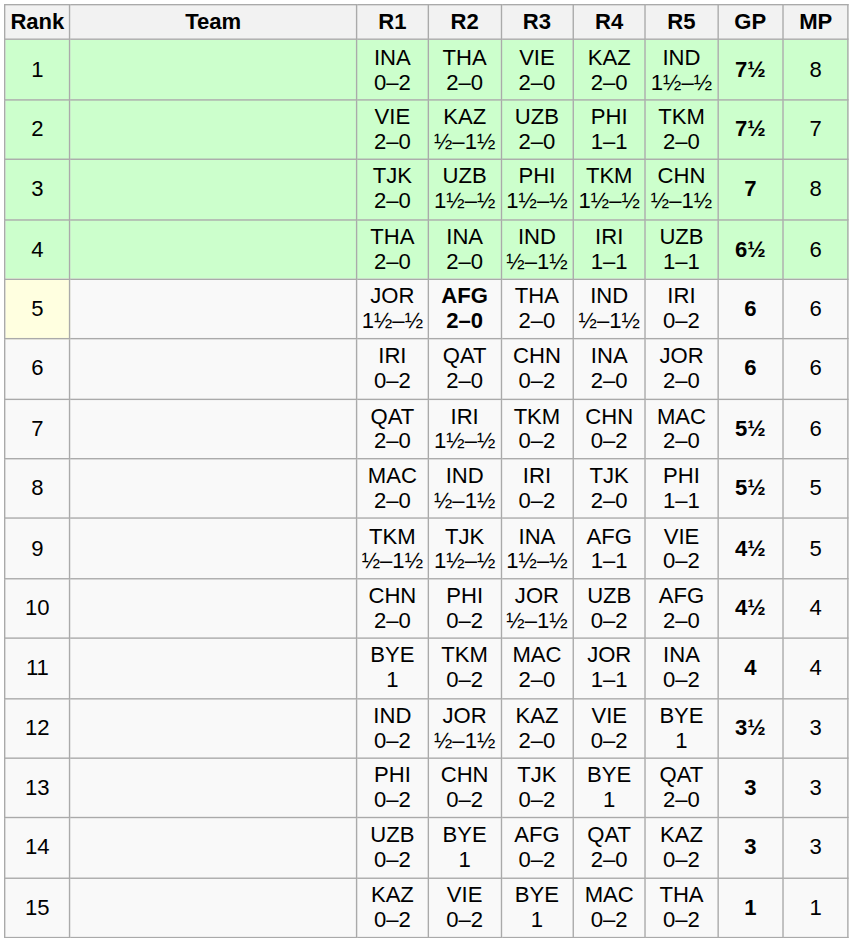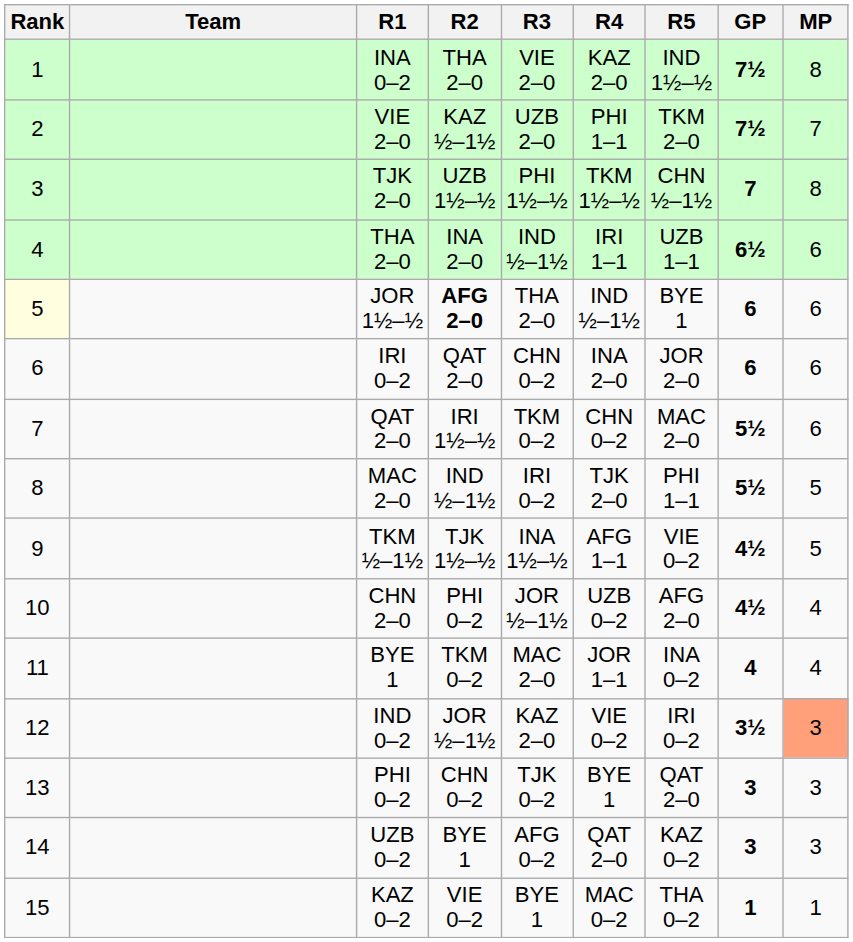 <table class=wikitable style="text-align:center">
 <tr>
 <th width=40>Rank</th>
 <th width=200>Team</th>
 <th width=45>R1</th>
 <th width=45>R2</th>
 <th width=45>R3</th>
 <th width=45>R4</th>
 <th width=45>R5</th>
 <th width=40>GP</th>
 <th width=40>MP</th>
 </tr>
 <tr style="background:#ccffcc;">
 <td>1</td>
 <td align=left></td>
 <td>INA<br>0–2</td>
 <td>THA<br>2–0</td>
 <td>VIE<br>2–0</td>
 <td>KAZ<br>2–0</td>
 <td>IND<br>1½–½</td>
 <td><strong>7½</strong></td>
 <td>8</td>
 </tr>
 <tr style="background:#ccffcc;">
 <td>2</td>
 <td align=left></td>
 <td>VIE<br>2–0</td>
 <td>KAZ<br>½–1½</td>
 <td>UZB<br>2–0</td>
 <td>PHI<br>1–1</td>
 <td>TKM<br>2–0</td>
 <td><strong>7½</strong></td>
 <td>7</td>
 </tr>
 <tr style="background:#ccffcc;">
 <td>3</td>
 <td align=left></td>
 <td>TJK<br>2–0</td>
 <td>UZB<br>1½–½</td>
 <td>PHI<br>1½–½</td>
 <td>TKM<br>1½–½</td>
 <td>CHN<br>½–1½</td>
 <td><strong>7</strong></td>
 <td>8</td>
 </tr>
 <tr style="background:#ccffcc;">
 <td>4</td>
 <td align=left></td>
 <td>THA<br>2–0</td>
 <td>INA<br>2–0</td>
 <td>IND<br>½–1½</td>
 <td>IRI<br>1–1</td>
 <td>UZB<br>1–1</td>
 <td><strong>6½</strong></td>
 <td>6</td>
 </tr>
 <tr>
 <td style="background: lightyellow;">5</td>
 <td align=left></td>
 <td>JOR<br>1½–½</td>
 <td><strong>AFG<br>2–0</strong></td>
 <td>THA<br>2–0</td>
 <td>IND<br>½–1½</td>
-<td>IRI<br>0–2</td>
+<td>BYE<br>1</td>
 <td><strong>6</strong></td>
 <td>6</td>
 </tr>
 <tr>
 <td>6</td>
 <td align=left></td>
 <td>IRI<br>0–2</td>
 <td>QAT<br>2–0</td>
 <td>CHN<br>0–2</td>
 <td>INA<br>2–0</td>
 <td>JOR<br>2–0</td>
 <td><strong>6</strong></td>
 <td>6</td>
 </tr>
 <tr>
 <td>7</td>
 <td align=left></td>
 <td>QAT<br>2–0</td>
 <td>IRI<br>1½–½</td>
 <td>TKM<br>0–2</td>
 <td>CHN<br>0–2</td>
 <td>MAC<br>2–0</td>
 <td><strong>5½</strong></td>
 <td>6</td>
 </tr>
 <tr>
 <td>8</td>
 <td align=left></td>
 <td>MAC<br>2–0</td>
 <td>IND<br>½–1½</td>
 <td>IRI<br>0–2</td>
 <td>TJK<br>2–0</td>
 <td>PHI<br>1–1</td>
 <td><strong>5½</strong></td>
 <td>5</td>
 </tr>
 <tr>
 <td>9</td>
 <td align=left></td>
 <td>TKM<br>½–1½</td>
 <td>TJK<br>1½–½</td>
 <td>INA<br>1½–½</td>
 <td>AFG<br>1–1</td>
 <td>VIE<br>0–2</td>
 <td><strong>4½</strong></td>
 <td>5</td>
 </tr>
 <tr>
 <td>10</td>
 <td align=left></td>
 <td>CHN<br>2–0</td>
 <td>PHI<br>0–2</td>
 <td>JOR<br>½–1½</td>
 <td>UZB<br>0–2</td>
 <td>AFG<br>2–0</td>
 <td><strong>4½</strong></td>
 <td>4</td>
 </tr>
 <tr>
 <td>11</td>
 <td align=left></td>
 <td>BYE<br>1</td>
 <td>TKM<br>0–2</td>
 <td>MAC<br>2–0</td>
 <td>JOR<br>1–1</td>
 <td>INA<br>0–2</td>
 <td><strong>4</strong></td>
 <td>4</td>
 </tr>
 <tr>
 <td>12</td>
 <td align=left></td>
 <td>IND<br>0–2</td>
 <td>JOR<br>½–1½</td>
 <td>KAZ<br>2–0</td>
 <td>VIE<br>0–2</td>
-<td>BYE<br>1</td>
+<td>IRI<br>0–2</td>
 <td><strong>3½</strong></td>
-<td>3</td>
+<td style="background: lightsalmon;">3</td>
 </tr>
 <tr>
 <td>13</td>
 <td align=left></td>
 <td>PHI<br>0–2</td>
 <td>CHN<br>0–2</td>
 <td>TJK<br>0–2</td>
 <td>BYE<br>1</td>
 <td>QAT<br>2–0</td>
 <td><strong>3</strong></td>
 <td>3</td>
 </tr>
 <tr>
 <td>14</td>
 <td align=left></td>
 <td>UZB<br>0–2</td>
 <td>BYE<br>1</td>
 <td>AFG<br>0–2</td>
 <td>QAT<br>2–0</td>
 <td>KAZ<br>0–2</td>
 <td><strong>3</strong></td>
 <td>3</td>
 </tr>
 <tr>
 <td>15</td>
 <td align=left></td>
 <td>KAZ<br>0–2</td>
 <td>VIE<br>0–2</td>
 <td>BYE<br>1</td>
 <td>MAC<br>0–2</td>
 <td>THA<br>0–2</td>
 <td><strong>1</strong></td>
 <td>1</td>
 </tr>
 </table>
